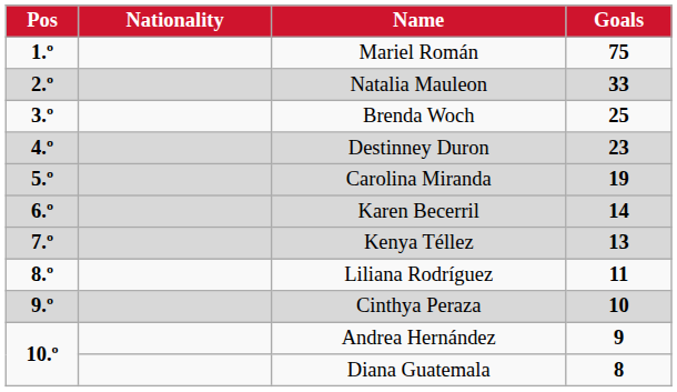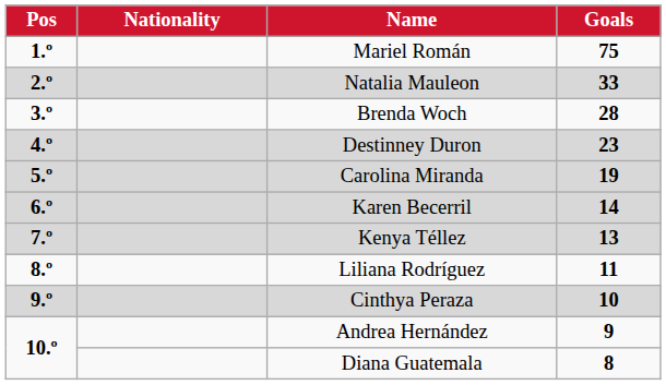 <table align=center border=1 width=50% cellpadding="2" cellspacing="0" style="background: #f9f9f9; border: 1px #aaa solid; border-collapse: collapse; font-size: 85%; text-align: center;">
 <tr style="color:White; background:#cf142d">
 <th>Pos</th>
 <th>Nationality</th>
 <th>Name</th>
 <th>Goals</th>
 </tr>
 <tr>
 <td><strong>1.º</strong></td>
 <td></td>
 <td>Mariel Román</td>
 <td><strong>75</strong></td>
 </tr>
 <tr style="background:#D8D8D8	">
 <td><strong>2.º</strong></td>
 <td></td>
 <td>Natalia Mauleon</td>
 <td><strong>33</strong></td>
 </tr>
 <tr>
 <td><strong>3.º</strong></td>
 <td></td>
 <td>Brenda Woch</td>
-<td><strong>25</strong></td>
+<td><strong>28</strong></td>
 </tr>
 <tr style="background:#D8D8D8	">
 <td><strong>4.º</strong></td>
 <td></td>
 <td>Destinney Duron</td>
 <td><strong>23</strong></td>
 </tr>
 <tr style="background:#D8D8D8	">
 <td><strong>5.º</strong></td>
 <td></td>
 <td>Carolina Miranda</td>
 <td><strong>19</strong></td>
 </tr>
 <tr style="background:#D8D8D8	">
 <td><strong>6.º</strong></td>
 <td></td>
 <td>Karen Becerril</td>
 <td><strong>14</strong></td>
 </tr>
 <tr style="background:#D8D8D8	">
 <td><strong>7.º</strong></td>
 <td></td>
 <td>Kenya Téllez</td>
 <td><strong>13</strong></td>
 </tr>
 <tr>
 <td><strong>8.º</strong></td>
 <td></td>
 <td>Liliana Rodríguez</td>
 <td><strong>11</strong></td>
 </tr>
 <tr style="background:#D8D8D8	">
 <td><strong>9.º</strong></td>
 <td></td>
 <td>Cinthya Peraza</td>
 <td><strong>10</strong></td>
 </tr>
 <tr>
 <td rowspan=2><strong>10.º</strong></td>
 <td></td>
 <td>Andrea Hernández</td>
 <td><strong>9</strong></td>
 </tr>
 <tr>
 <td></td>
 <td>Diana Guatemala</td>
 <td><strong>8</strong></td>
 </tr>
 </table>
